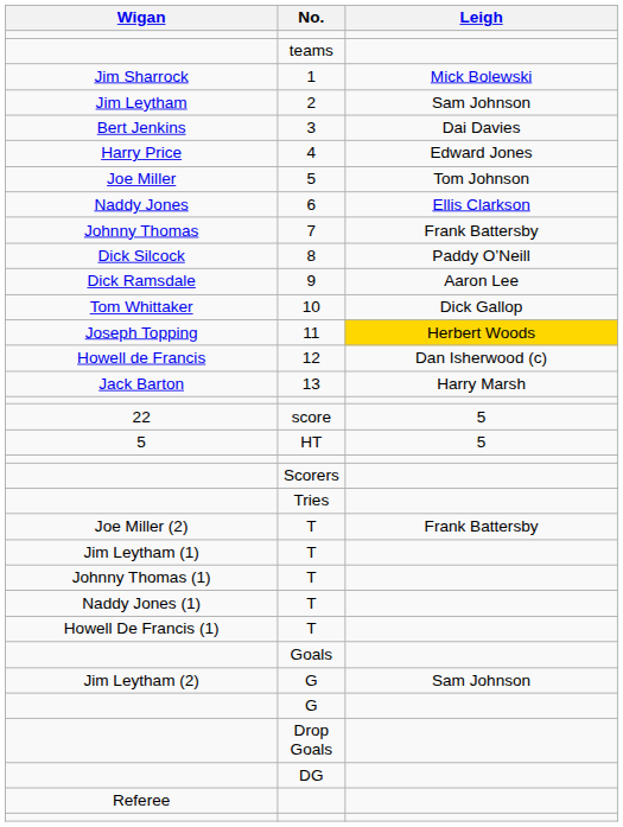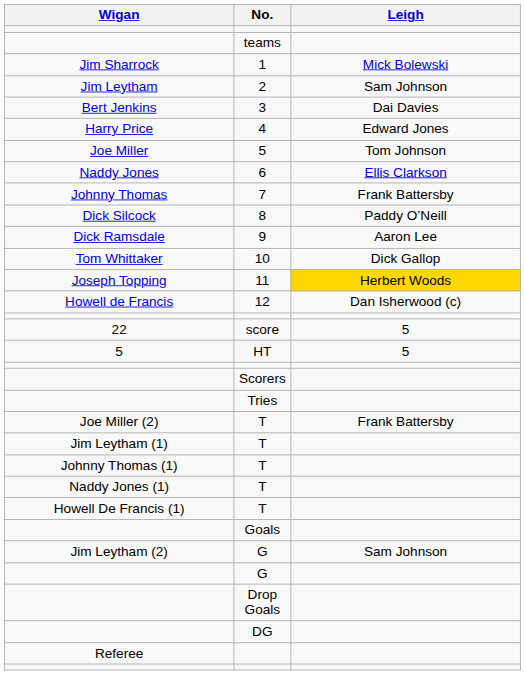 <table class="wikitable" style="text-align:center;">
 <tr>
 <th width=280 abbr="Wigan"><a href='#'>Wigan</a></th>
 <th width=60 abbr="Number">No.</th>
 <th width=280 abbr="Leigh"><a href='#'>Leigh</a></th>
 </tr>
 <tr>
 <td></td>
 <td></td>
 <td></td>
 </tr>
 <tr>
 <td></td>
 <td>teams</td>
 <td></td>
 </tr>
 <tr>
 <td><a href='#'>Jim Sharrock</a></td>
 <td>1</td>
 <td><a href='#'>Mick Bolewski</a></td>
 </tr>
 <tr>
 <td><a href='#'>Jim Leytham</a></td>
 <td>2</td>
 <td>Sam Johnson</td>
 </tr>
 <tr>
 <td><a href='#'>Bert Jenkins</a></td>
 <td>3</td>
 <td>Dai Davies</td>
 </tr>
 <tr>
 <td><a href='#'>Harry Price</a></td>
 <td>4</td>
 <td>Edward Jones</td>
 </tr>
 <tr>
 <td><a href='#'>Joe Miller</a></td>
 <td>5</td>
 <td>Tom Johnson</td>
 </tr>
 <tr>
 <td><a href='#'>Naddy Jones</a></td>
 <td>6</td>
 <td><a href='#'>Ellis Clarkson</a></td>
 </tr>
 <tr>
 <td><a href='#'>Johnny Thomas</a></td>
 <td>7</td>
 <td>Frank Battersby</td>
 </tr>
 <tr>
 <td><a href='#'>Dick Silcock</a></td>
 <td>8</td>
 <td>Paddy O’Neill</td>
 </tr>
 <tr>
 <td><a href='#'>Dick Ramsdale</a></td>
 <td>9</td>
 <td>Aaron Lee</td>
 </tr>
 <tr>
 <td><a href='#'>Tom Whittaker</a></td>
 <td>10</td>
 <td>Dick Gallop</td>
 </tr>
 <tr>
 <td><a href='#'>Jo</a><a href='#'>seph Topping</a></td>
 <td>11</td>
 <td style="background: gold;">Herbert Woods</td>
 </tr>
 <tr>
 <td><a href='#'>Howell de Francis</a></td>
 <td>12</td>
 <td>Dan Isherwood (c)</td>
-</tr>
-<tr>
-<td><a href='#'>Jack Barton</a></td>
-<td>13</td>
-<td>Harry Marsh</td>
 </tr>
 <tr>
 <td></td>
 <td></td>
 <td></td>
 </tr>
 <tr>
 <td>22</td>
 <td>score</td>
 <td>5</td>
 </tr>
 <tr>
 <td>5</td>
 <td>HT</td>
 <td>5</td>
 </tr>
 <tr>
 <td></td>
 <td></td>
 <td></td>
 </tr>
 <tr>
 <td></td>
 <td>Scorers</td>
 <td></td>
 </tr>
 <tr>
 <td></td>
 <td>Tries</td>
 <td></td>
 </tr>
 <tr>
 <td>Joe Miller (2)</td>
 <td>T</td>
 <td>Frank Battersby</td>
 </tr>
 <tr>
 <td>Jim Leytham (1)</td>
 <td>T</td>
 <td></td>
 </tr>
 <tr>
 <td>Johnny Thomas (1)</td>
 <td>T</td>
 <td></td>
 </tr>
 <tr>
 <td>Naddy Jones (1)</td>
 <td>T</td>
 <td></td>
 </tr>
 <tr>
 <td>Howell De Francis (1)</td>
 <td>T</td>
 <td></td>
 </tr>
 <tr>
 <td></td>
 <td>Goals</td>
 <td></td>
 </tr>
 <tr>
 <td>Jim Leytham (2)</td>
 <td>G</td>
 <td>Sam Johnson</td>
 </tr>
 <tr>
 <td></td>
 <td>G</td>
 <td></td>
 </tr>
 <tr>
 <td></td>
 <td>Drop Goals</td>
 <td></td>
 </tr>
 <tr>
 <td></td>
 <td>DG</td>
 <td></td>
 </tr>
 <tr>
 <td>Referee</td>
 <td></td>
 <td></td>
 </tr>
 <tr>
 <td></td>
 <td></td>
 <td></td>
 </tr>
 </table>
